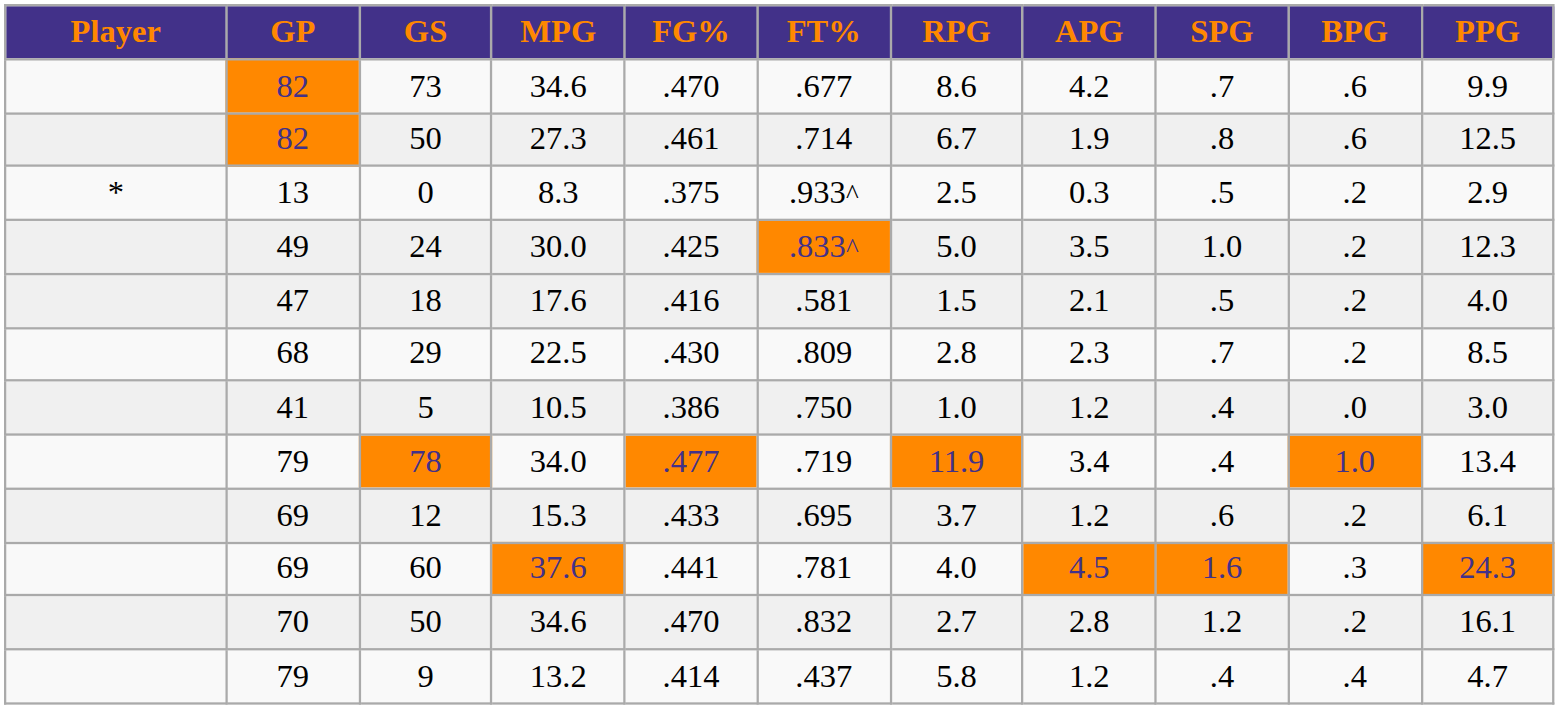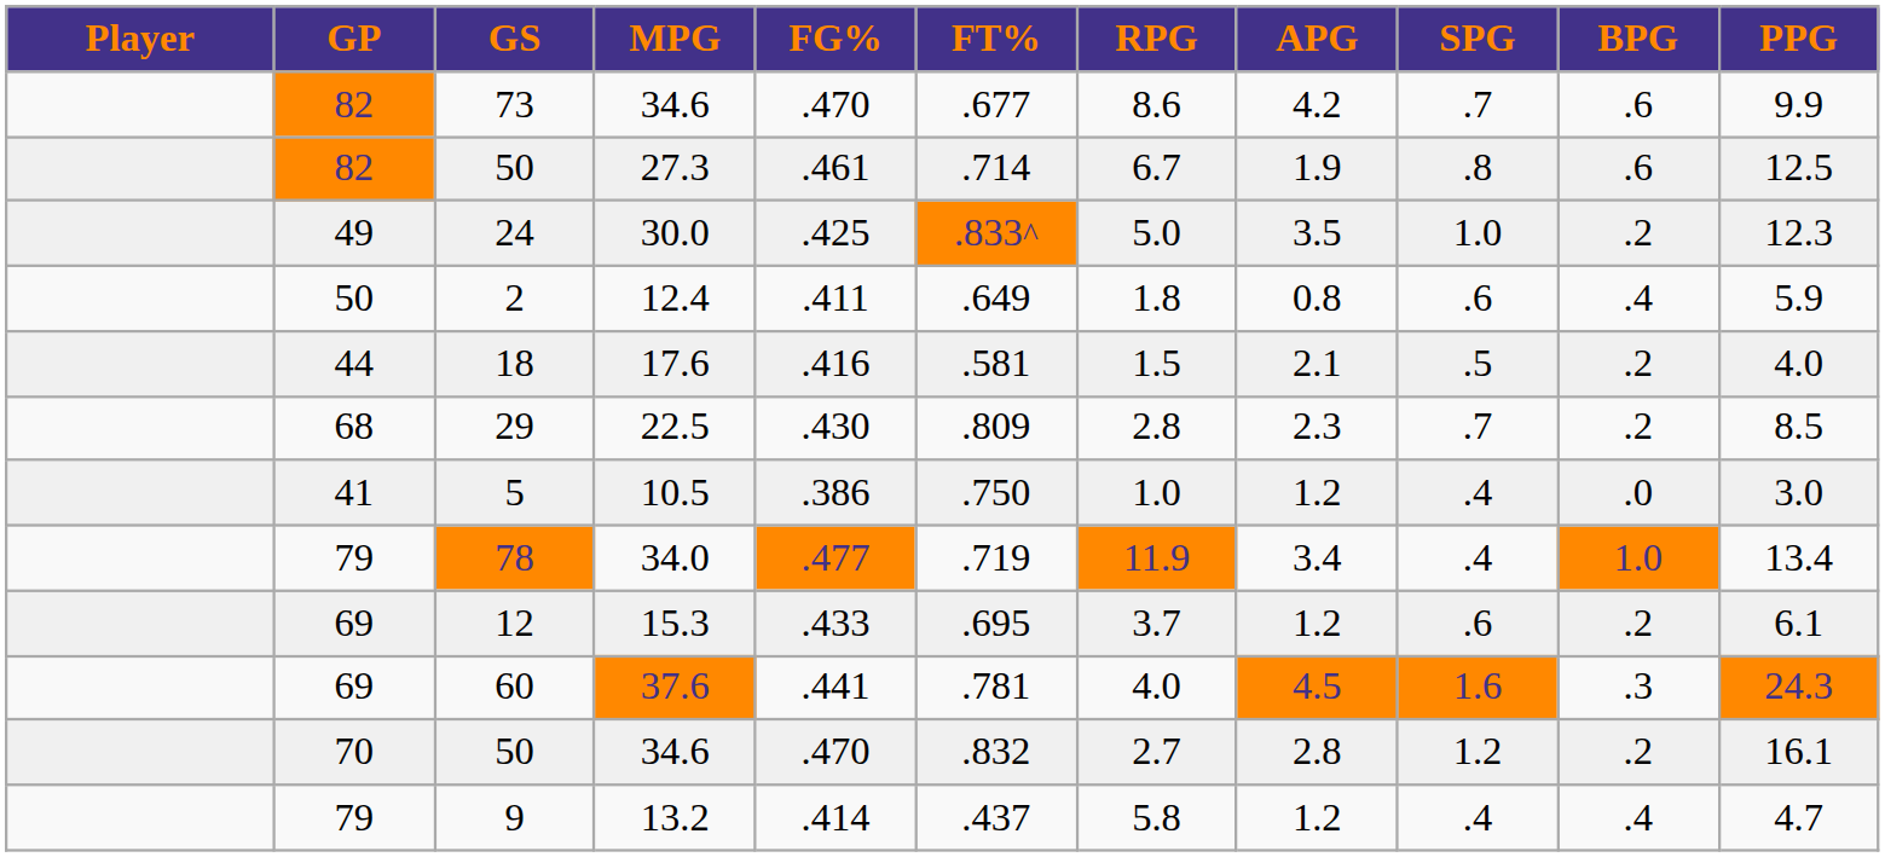 <table class="wikitable sortable" style="font-size:90%; text-align:center; white-space:nowrap;">
 <tr>
 <th style="background:#423189;color:#FF8800;" width="10%">Player</th>
 <th style="background:#423189;color:#FF8800;" width="6%">GP</th>
 <th style="background:#423189;color:#FF8800;" width="6%">GS</th>
 <th style="background:#423189;color:#FF8800;" width="6%">MPG</th>
 <th style="background:#423189;color:#FF8800;" width="6%">FG%</th>
 <th style="background:#423189;color:#FF8800;" width="6%">FT%</th>
 <th style="background:#423189;color:#FF8800;" width="6%">RPG</th>
 <th style="background:#423189;color:#FF8800;" width="6%">APG</th>
 <th style="background:#423189;color:#FF8800;" width="6%">SPG</th>
 <th style="background:#423189;color:#FF8800;" width="6%">BPG</th>
 <th style="background:#423189;color:#FF8800;" width="6%">PPG</th>
 </tr>
 <tr align="center" bgcolor="">
 <td></td>
 <td style="background:#FF8800;color:#423189;">82</td>
 <td>73</td>
 <td>34.6</td>
 <td>.470</td>
 <td>.677</td>
 <td>8.6</td>
 <td>4.2</td>
 <td>.7</td>
 <td>.6</td>
 <td>9.9</td>
 </tr>
 <tr align="center" bgcolor="#f0f0f0">
 <td></td>
 <td style="background:#FF8800;color:#423189;">82</td>
 <td>50</td>
 <td>27.3</td>
 <td>.461</td>
 <td>.714</td>
 <td>6.7</td>
 <td>1.9</td>
 <td>.8</td>
 <td>.6</td>
 <td>12.5</td>
 </tr>
-<tr align="center" bgcolor="">
-<td>*</td>
-<td>13</td>
-<td>0</td>
-<td>8.3</td>
-<td>.375</td>
-<td>.933<small>^</small></td>
-<td>2.5</td>
-<td>0.3</td>
-<td>.5</td>
-<td>.2</td>
-<td>2.9</td>
-</tr>
 <tr align="center" bgcolor="#f0f0f0">
 <td></td>
 <td>49</td>
 <td>24</td>
 <td>30.0</td>
 <td>.425</td>
 <td style="background:#FF8800;color:#423189;">.833<small>^</small></td>
 <td>5.0</td>
 <td>3.5</td>
 <td>1.0</td>
 <td>.2</td>
 <td>12.3</td>
 </tr>
+<tr align="center" bgcolor="">
+<td></td>
+<td>50</td>
+<td>2</td>
+<td>12.4</td>
+<td>.411</td>
+<td>.649</td>
+<td>1.8</td>
+<td>0.8</td>
+<td>.6</td>
+<td>.4</td>
+<td>5.9</td>
+</tr>
 <tr align="center" bgcolor="#f0f0f0">
 <td></td>
-<td>47</td>
+<td>44</td>
 <td>18</td>
 <td>17.6</td>
 <td>.416</td>
 <td>.581</td>
 <td>1.5</td>
 <td>2.1</td>
 <td>.5</td>
 <td>.2</td>
 <td>4.0</td>
 </tr>
 <tr align="center" bgcolor="">
 <td></td>
 <td>68</td>
 <td>29</td>
 <td>22.5</td>
 <td>.430</td>
 <td>.809</td>
 <td>2.8</td>
 <td>2.3</td>
 <td>.7</td>
 <td>.2</td>
 <td>8.5</td>
 </tr>
 <tr align="center" bgcolor="#f0f0f0">
 <td></td>
 <td>41</td>
 <td>5</td>
 <td>10.5</td>
 <td>.386</td>
 <td>.750</td>
 <td>1.0</td>
 <td>1.2</td>
 <td>.4</td>
 <td>.0</td>
 <td>3.0</td>
 </tr>
 <tr align="center" bgcolor="">
 <td></td>
 <td>79</td>
 <td style="background:#FF8800;color:#423189;">78</td>
 <td>34.0</td>
 <td style="background:#FF8800;color:#423189;">.477</td>
 <td>.719</td>
 <td style="background:#FF8800;color:#423189;">11.9</td>
 <td>3.4</td>
 <td>.4</td>
 <td style="background:#FF8800;color:#423189;">1.0</td>
 <td>13.4</td>
 </tr>
 <tr align="center" bgcolor="#f0f0f0">
 <td></td>
 <td>69</td>
 <td>12</td>
 <td>15.3</td>
 <td>.433</td>
 <td>.695</td>
 <td>3.7</td>
 <td>1.2</td>
 <td>.6</td>
 <td>.2</td>
 <td>6.1</td>
 </tr>
 <tr align="center" bgcolor="">
 <td></td>
 <td>69</td>
 <td>60</td>
 <td style="background:#FF8800;color:#423189;">37.6</td>
 <td>.441</td>
 <td>.781</td>
 <td>4.0</td>
 <td style="background:#FF8800;color:#423189;">4.5</td>
 <td style="background:#FF8800;color:#423189;">1.6</td>
 <td>.3</td>
 <td style="background:#FF8800;color:#423189;">24.3</td>
 </tr>
 <tr align="center" bgcolor="#f0f0f0">
 <td></td>
 <td>70</td>
 <td>50</td>
 <td>34.6</td>
 <td>.470</td>
 <td>.832</td>
 <td>2.7</td>
 <td>2.8</td>
 <td>1.2</td>
 <td>.2</td>
 <td>16.1</td>
 </tr>
 <tr align="center" bgcolor="">
 <td></td>
 <td>79</td>
 <td>9</td>
 <td>13.2</td>
 <td>.414</td>
 <td>.437</td>
 <td>5.8</td>
 <td>1.2</td>
 <td>.4</td>
 <td>.4</td>
 <td>4.7</td>
 </tr>
 </table>
